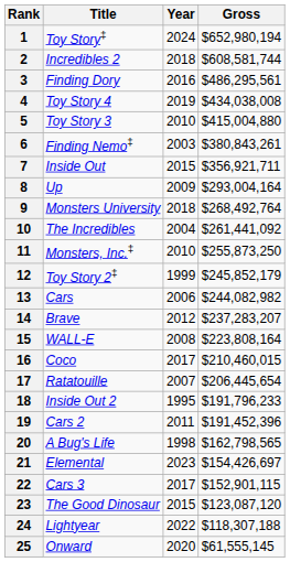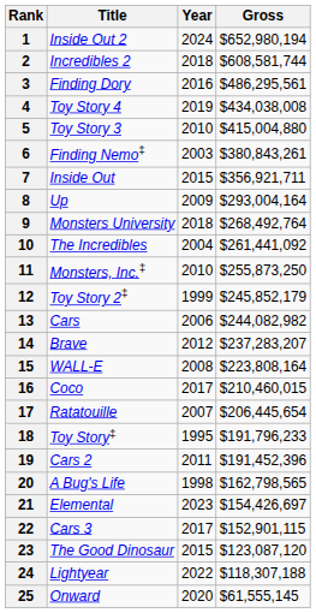 <table class="wikitable sortable">
 <tr>
 <th scope="col">Rank</th>
 <th scope="col">Title</th>
 <th scope="col">Year</th>
 <th scope="col">Gross</th>
 </tr>
 <tr>
 <th>1</th>
-<td><em><a href='#'>Toy Story</a></em><sup>‡</sup></td>
+<td><em><a href='#'>Inside Out 2</a></em></td>
 <td>2024</td>
 <td>$652,980,194</td>
 </tr>
 <tr>
 <th>2</th>
 <td><em><a href='#'>Incredibles 2</a></em></td>
 <td>2018</td>
 <td>$608,581,744</td>
 </tr>
 <tr>
 <th>3</th>
 <td><em><a href='#'>Finding Dory</a></em></td>
 <td>2016</td>
 <td>$486,295,561</td>
 </tr>
 <tr>
 <th>4</th>
 <td><em><a href='#'>Toy Story 4</a></em></td>
 <td>2019</td>
 <td>$434,038,008</td>
 </tr>
 <tr>
 <th>5</th>
 <td><em><a href='#'>Toy Story 3</a></em></td>
 <td>2010</td>
 <td>$415,004,880</td>
 </tr>
 <tr>
 <th>6</th>
 <td><em><a href='#'>Finding Nemo</a></em><sup>‡</sup></td>
 <td>2003</td>
 <td>$380,843,261</td>
 </tr>
 <tr>
 <th>7</th>
 <td><em><a href='#'>Inside Out</a></em></td>
 <td>2015</td>
 <td>$356,921,711</td>
 </tr>
 <tr>
 <th>8</th>
 <td><em><a href='#'>Up</a></em></td>
 <td>2009</td>
 <td>$293,004,164</td>
 </tr>
 <tr>
 <th>9</th>
 <td><em><a href='#'>Monsters University</a></em></td>
 <td>2018</td>
 <td>$268,492,764</td>
 </tr>
 <tr>
 <th>10</th>
 <td><em><a href='#'>The Incredibles</a></em></td>
 <td>2004</td>
 <td>$261,441,092</td>
 </tr>
 <tr>
 <th>11</th>
 <td><em><a href='#'>Monsters, Inc.</a></em><sup>‡</sup></td>
 <td>2010</td>
 <td>$255,873,250</td>
 </tr>
 <tr>
 <th>12</th>
 <td><em><a href='#'>Toy Story 2</a></em><sup>‡</sup></td>
 <td>1999</td>
 <td>$245,852,179</td>
 </tr>
 <tr>
 <th>13</th>
 <td><em><a href='#'>Cars</a></em></td>
 <td>2006</td>
 <td>$244,082,982</td>
 </tr>
 <tr>
 <th>14</th>
 <td><em><a href='#'>Brave</a></em></td>
 <td>2012</td>
 <td>$237,283,207</td>
 </tr>
 <tr>
 <th>15</th>
 <td><em><a href='#'>WALL-E</a></em></td>
 <td>2008</td>
 <td>$223,808,164</td>
 </tr>
 <tr>
 <th>16</th>
 <td><em><a href='#'>Coco</a></em></td>
 <td>2017</td>
 <td>$210,460,015</td>
 </tr>
 <tr>
 <th>17</th>
 <td><em><a href='#'>Ratatouille</a></em></td>
 <td>2007</td>
 <td>$206,445,654</td>
 </tr>
 <tr>
 <th>18</th>
-<td><em><a href='#'>Inside Out 2</a></em></td>
+<td><em><a href='#'>Toy Story</a></em><sup>‡</sup></td>
 <td>1995</td>
 <td>$191,796,233</td>
 </tr>
 <tr>
 <th>19</th>
 <td><em><a href='#'>Cars 2</a></em></td>
 <td>2011</td>
 <td>$191,452,396</td>
 </tr>
 <tr>
 <th>20</th>
 <td><em><a href='#'>A Bug's Life</a></em></td>
 <td>1998</td>
 <td>$162,798,565</td>
 </tr>
 <tr>
 <th>21</th>
 <td><em><a href='#'>Elemental</a></em></td>
 <td>2023</td>
 <td>$154,426,697</td>
 </tr>
 <tr>
 <th>22</th>
 <td><em><a href='#'>Cars 3</a></em></td>
 <td>2017</td>
 <td>$152,901,115</td>
 </tr>
 <tr>
 <th>23</th>
 <td><em><a href='#'>The Good Dinosaur</a></em></td>
 <td>2015</td>
 <td>$123,087,120</td>
 </tr>
 <tr>
 <th>24</th>
 <td><em><a href='#'>Lightyear</a></em></td>
 <td>2022</td>
 <td>$118,307,188</td>
 </tr>
 <tr>
 <th>25</th>
 <td><em><a href='#'>Onward</a></em></td>
 <td>2020</td>
 <td>$61,555,145</td>
 </tr>
 </table>
